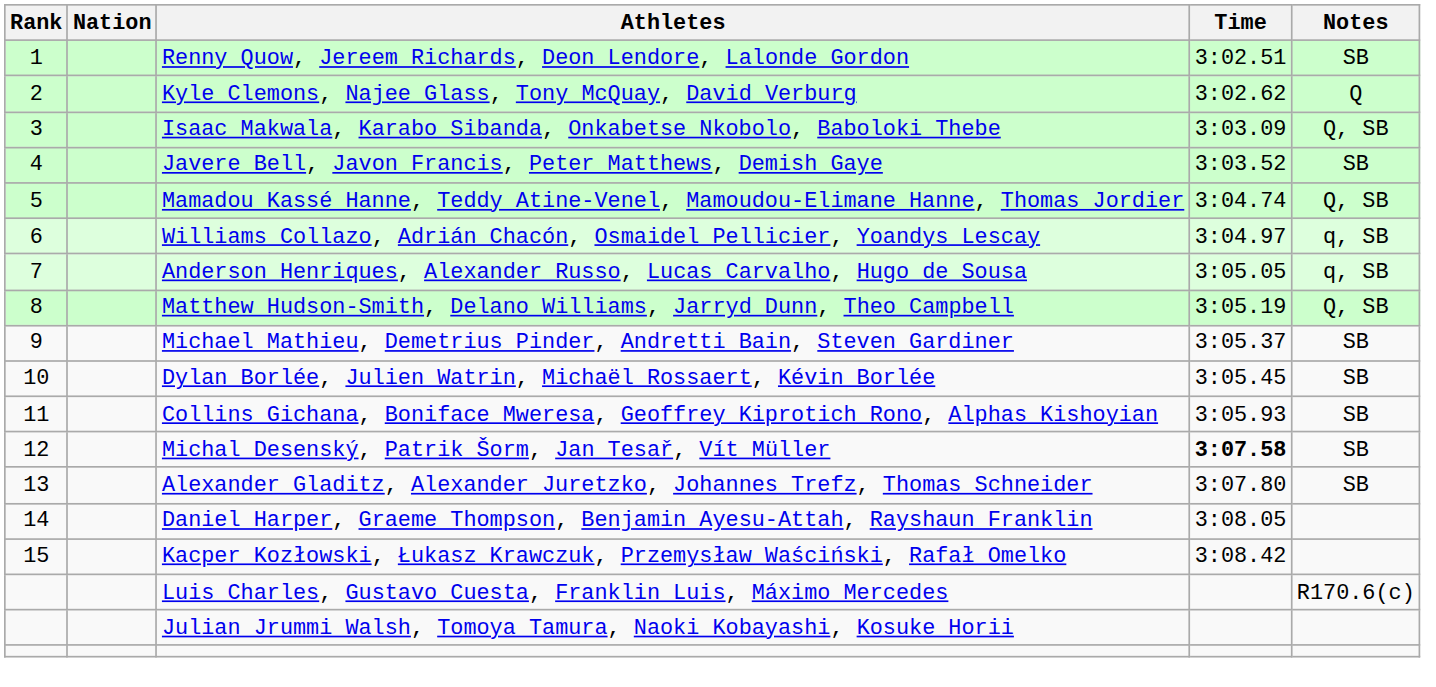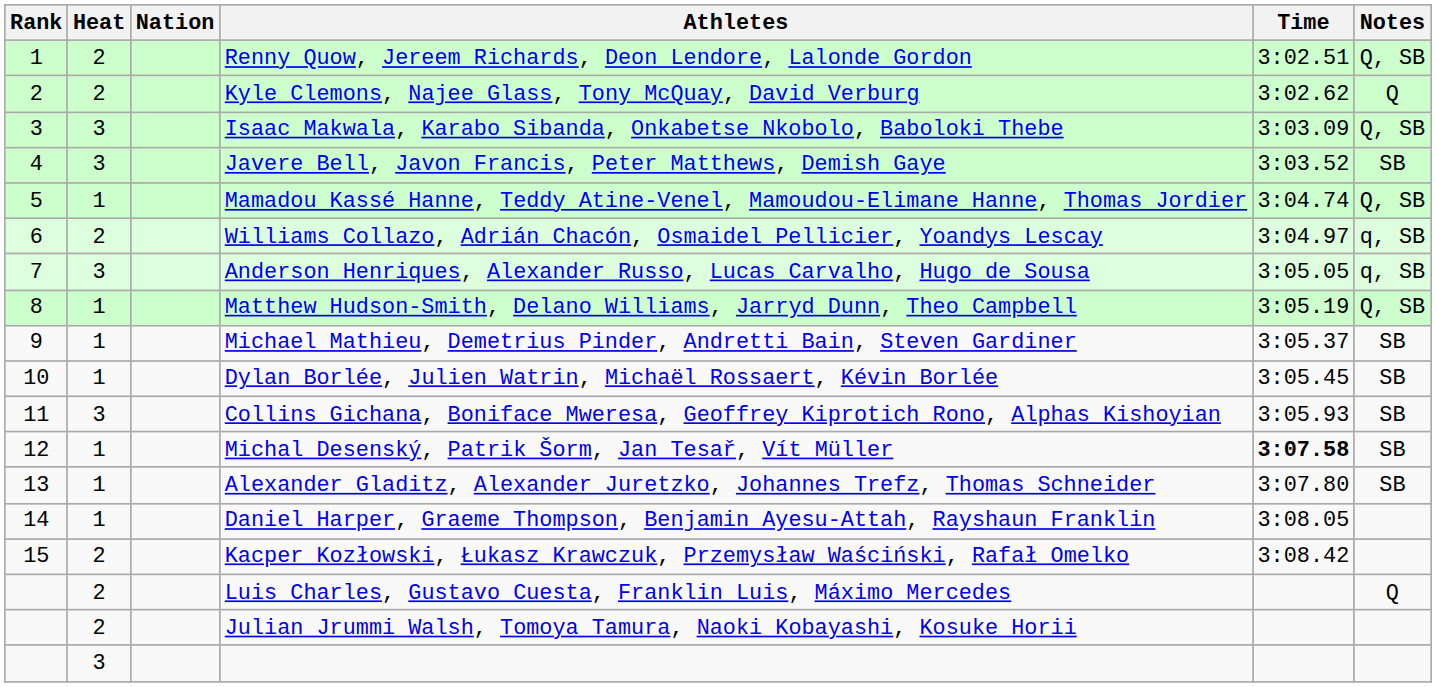 <table class="wikitable sortable" style="text-align:center">
 <tr>
 <th>Rank</th>
+<th>Heat</th>
 <th>Nation</th>
 <th>Athletes</th>
 <th>Time</th>
 <th>Notes</th>
 </tr>
 <tr bgcolor=ccffcc>
 <td>1</td>
+<td>2</td>
 <td align=left></td>
 <td align=left><a href='#'>Renny Quow</a>, <a href='#'>Jereem Richards</a>, <a href='#'>Deon Lendore</a>, <a href='#'>Lalonde Gordon</a></td>
 <td>3:02.51</td>
-<td>SB</td>
+<td>Q, SB</td>
 </tr>
 <tr bgcolor=ccffcc>
+<td>2</td>
 <td>2</td>
 <td align=left></td>
 <td align=left><a href='#'>Kyle Clemons</a>, <a href='#'>Najee Glass</a>, <a href='#'>Tony McQuay</a>, <a href='#'>David Verburg</a></td>
 <td>3:02.62</td>
 <td>Q</td>
 </tr>
 <tr bgcolor=ccffcc>
 <td>3</td>
+<td>3</td>
 <td align=left></td>
 <td align=left><a href='#'>Isaac Makwala</a>, <a href='#'>Karabo Sibanda</a>, <a href='#'>Onkabetse Nkobolo</a>, <a href='#'>Baboloki Thebe</a></td>
 <td>3:03.09</td>
 <td>Q, SB</td>
 </tr>
 <tr bgcolor=ccffcc>
 <td>4</td>
+<td>3</td>
 <td align=left></td>
 <td align=left><a href='#'>Javere Bell</a>, <a href='#'>Javon Francis</a>, <a href='#'>Peter Matthews</a>, <a href='#'>Demish Gaye</a></td>
 <td>3:03.52</td>
 <td>SB</td>
 </tr>
 <tr bgcolor=ccffcc>
 <td>5</td>
+<td>1</td>
 <td align=left></td>
 <td align=left><a href='#'>Mamadou Kassé Hanne</a>, <a href='#'>Teddy Atine-Venel</a>, <a href='#'>Mamoudou-Elimane Hanne</a>, <a href='#'>Thomas Jordier</a></td>
 <td>3:04.74</td>
 <td>Q, SB</td>
 </tr>
 <tr bgcolor=ddffdd>
 <td>6</td>
+<td>2</td>
 <td align=left></td>
 <td align=left><a href='#'>Williams Collazo</a>, <a href='#'>Adrián Chacón</a>, <a href='#'>Osmaidel Pellicier</a>, <a href='#'>Yoandys Lescay</a></td>
 <td>3:04.97</td>
 <td>q, SB</td>
 </tr>
 <tr bgcolor=ddffdd>
 <td>7</td>
+<td>3</td>
 <td align=left></td>
 <td align=left><a href='#'>Anderson Henriques</a>, <a href='#'>Alexander Russo</a>, <a href='#'>Lucas Carvalho</a>, <a href='#'>Hugo de Sousa</a></td>
 <td>3:05.05</td>
 <td>q, SB</td>
 </tr>
 <tr bgcolor=ccffcc>
 <td>8</td>
+<td>1</td>
 <td align=left></td>
 <td align=left><a href='#'>Matthew Hudson-Smith</a>, <a href='#'>Delano Williams</a>, <a href='#'>Jarryd Dunn</a>, <a href='#'>Theo Campbell</a></td>
 <td>3:05.19</td>
 <td>Q, SB</td>
 </tr>
 <tr>
 <td>9</td>
+<td>1</td>
 <td align=left></td>
 <td align=left><a href='#'>Michael Mathieu</a>, <a href='#'>Demetrius Pinder</a>, <a href='#'>Andretti Bain</a>, <a href='#'>Steven Gardiner</a></td>
 <td>3:05.37</td>
 <td>SB</td>
 </tr>
 <tr>
 <td>10</td>
+<td>1</td>
 <td align=left></td>
 <td align=left><a href='#'>Dylan Borlée</a>, <a href='#'>Julien Watrin</a>, <a href='#'>Michaël Rossaert</a>, <a href='#'>Kévin Borlée</a></td>
 <td>3:05.45</td>
 <td>SB</td>
 </tr>
 <tr>
 <td>11</td>
+<td>3</td>
 <td align=left></td>
 <td align=left><a href='#'>Collins Gichana</a>, <a href='#'>Boniface Mweresa</a>, <a href='#'>Geoffrey Kiprotich Rono</a>, <a href='#'>Alphas Kishoyian</a></td>
 <td>3:05.93</td>
 <td>SB</td>
 </tr>
 <tr>
 <td>12</td>
+<td>1</td>
 <td align=left></td>
 <td align=left><a href='#'>Michal Desenský</a>, <a href='#'>Patrik Šorm</a>, <a href='#'>Jan Tesař</a>, <a href='#'>Vít Müller</a></td>
 <td><strong>3:07.58</strong></td>
 <td>SB</td>
 </tr>
 <tr>
 <td>13</td>
+<td>1</td>
 <td align=left></td>
 <td align=left><a href='#'>Alexander Gladitz</a>, <a href='#'>Alexander Juretzko</a>, <a href='#'>Johannes Trefz</a>, <a href='#'>Thomas Schneider</a></td>
 <td>3:07.80</td>
 <td>SB</td>
 </tr>
 <tr>
 <td>14</td>
+<td>1</td>
 <td align=left></td>
 <td align=left><a href='#'>Daniel Harper</a>, <a href='#'>Graeme Thompson</a>, <a href='#'>Benjamin Ayesu-Attah</a>, <a href='#'>Rayshaun Franklin</a></td>
 <td>3:08.05</td>
 <td></td>
 </tr>
 <tr>
 <td>15</td>
+<td>2</td>
 <td align=left></td>
 <td align=left><a href='#'>Kacper Kozłowski</a>, <a href='#'>Łukasz Krawczuk</a>, <a href='#'>Przemysław Waściński</a>, <a href='#'>Rafał Omelko</a></td>
 <td>3:08.42</td>
 <td></td>
 </tr>
 <tr>
 <td></td>
+<td>2</td>
 <td align=left></td>
 <td align=left><a href='#'>Luis Charles</a>, <a href='#'>Gustavo Cuesta</a>, <a href='#'>Franklin Luis</a>, <a href='#'>Máximo Mercedes</a></td>
 <td></td>
-<td>R170.6(c)</td>
+<td>Q</td>
 </tr>
 <tr>
 <td></td>
+<td>2</td>
 <td align=left></td>
 <td align=left><a href='#'>Julian Jrummi Walsh</a>, <a href='#'>Tomoya Tamura</a>, <a href='#'>Naoki Kobayashi</a>, <a href='#'>Kosuke Horii</a></td>
 <td></td>
 <td></td>
 </tr>
 <tr>
 <td></td>
+<td>3</td>
 <td align=left></td>
 <td align=left></td>
 <td></td>
 <td></td>
 </tr>
 </table>
